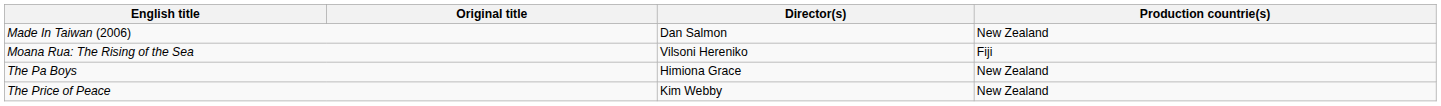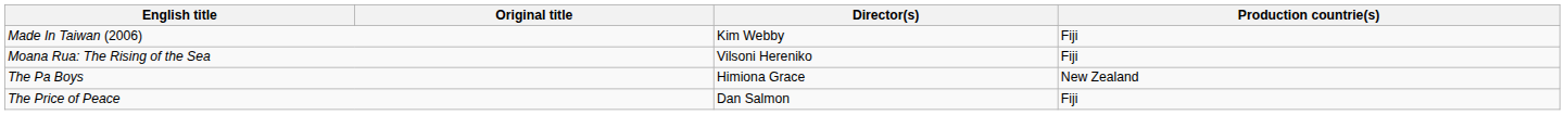 <table class="wikitable" style="width:95%; margin-bottom:2px">
 <tr>
 <th>English title</th>
 <th>Original title</th>
 <th>Director(s)</th>
 <th>Production countrie(s)</th>
 </tr>
 <tr>
 <td colspan="2"><em>Made In Taiwan</em> (2006)</td>
-<td>Dan Salmon</td>
-<td>New Zealand</td>
+<td>Kim Webby</td>
+<td>Fiji</td>
 </tr>
 <tr>
 <td colspan="2"><em>Moana Rua: The Rising of the Sea</em></td>
 <td>Vilsoni Hereniko</td>
 <td>Fiji</td>
 </tr>
 <tr>
 <td colspan="2"><em>The Pa Boys</em></td>
 <td>Himiona Grace</td>
 <td>New Zealand</td>
 </tr>
 <tr>
 <td colspan="2"><em>The Price of Peace</em></td>
-<td>Kim Webby</td>
-<td>New Zealand</td>
+<td>Dan Salmon</td>
+<td>Fiji</td>
 </tr>
 </table>
